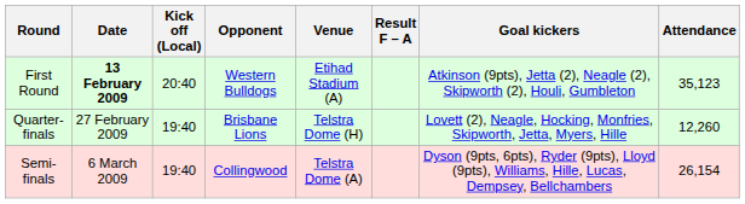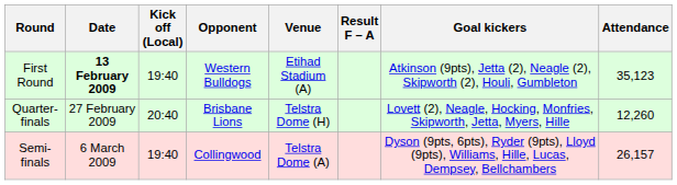 <table class="wikitable" style="text-align:center">
 <tr>
 <th>Round</th>
 <th>Date</th>
 <th>Kick off<br>(Local)</th>
 <th>Opponent</th>
 <th>Venue</th>
 <th>Result<br>F – A</th>
 <th>Goal kickers</th>
 <th>Attendance</th>
 </tr>
 <tr style="background:#dfd;">
 <td>First Round</td>
 <td><strong>13 February 2009</strong></td>
-<td>20:40</td>
+<td>19:40</td>
 <td><a href='#'>Western Bulldogs</a></td>
 <td><a href='#'>Etihad Stadium</a> (A)</td>
 <td></td>
 <td><a href='#'>Atkinson</a> (9pts), <a href='#'>Jetta</a> (2), <a href='#'>Neagle</a> (2), <a href='#'>Skipworth</a> (2), <a href='#'>Houli</a>, <a href='#'>Gumbleton</a></td>
 <td>35,123</td>
 </tr>
 <tr style="background:#dfd;">
 <td>Quarter-finals</td>
 <td>27 February 2009</td>
-<td>19:40</td>
+<td>20:40</td>
 <td><a href='#'>Brisbane Lions</a></td>
 <td><a href='#'>Telstra Dome</a> (H)</td>
 <td></td>
 <td><a href='#'>Lovett</a> (2), <a href='#'>Neagle</a>, <a href='#'>Hocking</a>, <a href='#'>Monfries</a>, <a href='#'>Skipworth</a>, <a href='#'>Jetta</a>, <a href='#'>Myers</a>, <a href='#'>Hille</a></td>
 <td>12,260</td>
 </tr>
 <tr style="background:#fdd;">
 <td>Semi-finals</td>
 <td>6 March 2009</td>
 <td>19:40</td>
 <td><a href='#'>Collingwood</a></td>
 <td><a href='#'>Telstra Dome</a> (A)</td>
 <td></td>
 <td><a href='#'>Dyson</a> (9pts, 6pts), <a href='#'>Ryder</a> (9pts), <a href='#'>Lloyd</a> (9pts), <a href='#'>Williams</a>, <a href='#'>Hille</a>, <a href='#'>Lucas</a>, <a href='#'>Dempsey</a>, <a href='#'>Bellchambers</a></td>
-<td>26,154</td>
+<td>26,157</td>
 </tr>
 </table>
